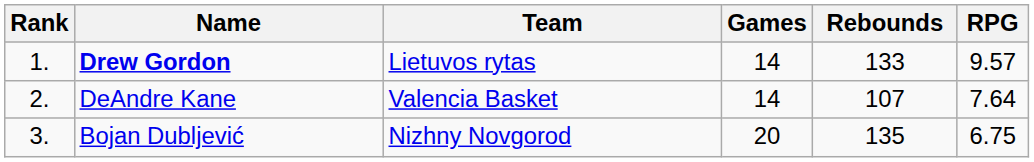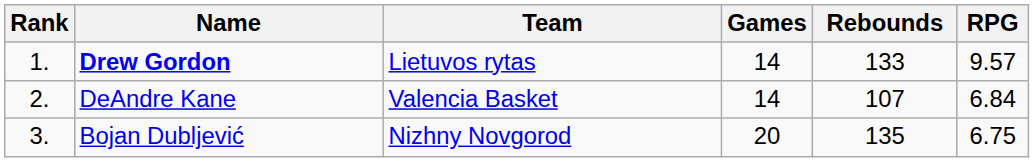 <table class="wikitable sortable" style="text-align: center;">
 <tr>
 <th>Rank</th>
 <th width=200>Name</th>
 <th width=220>Team</th>
 <th>Games</th>
 <th width=90>Rebounds</th>
 <th width=40>RPG</th>
 </tr>
 <tr>
 <td>1.</td>
 <td align="left"> <strong><a href='#'>Drew Gordon</a></strong></td>
 <td align="left"> <a href='#'>Lietuvos rytas</a></td>
 <td>14</td>
 <td>133</td>
 <td>9.57</td>
 </tr>
 <tr>
 <td>2.</td>
 <td align="left"> <a href='#'>DeAndre Kane</a></td>
 <td align="left"> <a href='#'>Valencia Basket</a></td>
 <td>14</td>
 <td>107</td>
-<td>7.64</td>
+<td>6.84</td>
 </tr>
 <tr>
 <td>3.</td>
 <td align="left"> <a href='#'>Bojan Dubljević</a></td>
 <td align="left"> <a href='#'>Nizhny Novgorod</a></td>
 <td>20</td>
 <td>135</td>
 <td>6.75</td>
 </tr>
 </table>
